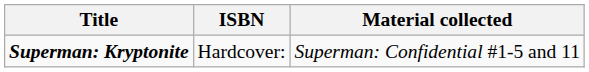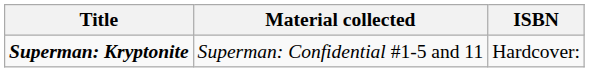 <table class="wikitable">
 <tr>
 <th>Title</th>
+<th>Material collected</th>
 <th>ISBN</th>
-<th>Material collected</th>
 </tr>
 <tr>
 <td><strong><em>Superman: Kryptonite </em></strong></td>
+<td><em>Superman: Confidential</em> #1-5 and 11</td>
 <td>Hardcover: </td>
-<td><em>Superman: Confidential</em> #1-5 and 11</td>
 </tr>
 </table>
